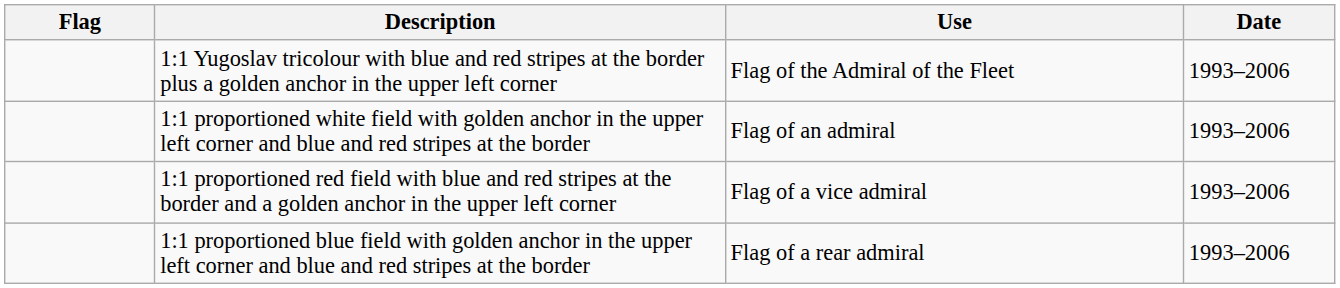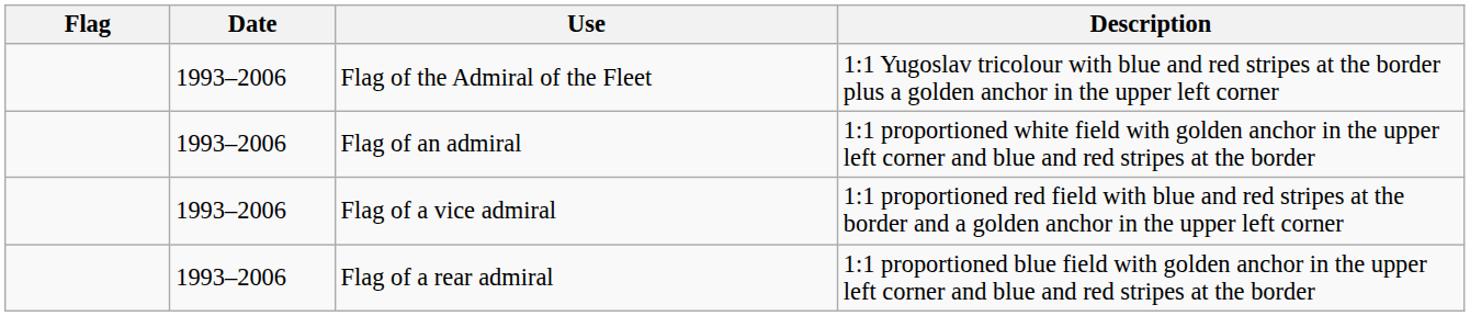 <table class="wikitable">
 <tr>
 <th width="100">Flag</th>
+<th width="100">Date</th>
+<th width="320" align="center">Use</th>
 <th width="400" align="center">Description</th>
-<th width="320" align="center">Use</th>
-<th width="100">Date</th>
 </tr>
 <tr>
 <td></td>
+<td>1993–2006</td>
+<td> Flag of the Admiral of the Fleet</td>
 <td>1:1 Yugoslav tricolour with blue and red stripes at the border plus a golden anchor in the upper left corner</td>
-<td> Flag of the Admiral of the Fleet</td>
-<td>1993–2006</td>
 </tr>
 <tr>
 <td></td>
+<td>1993–2006</td>
+<td> Flag of an admiral</td>
 <td>1:1 proportioned white field with golden anchor in the upper left corner and blue and red stripes at the border</td>
-<td> Flag of an admiral</td>
-<td>1993–2006</td>
 </tr>
 <tr>
 <td></td>
+<td>1993–2006</td>
+<td> Flag of a vice admiral</td>
 <td>1:1 proportioned red field with blue and red stripes at the border and a golden anchor in the upper left corner</td>
-<td> Flag of a vice admiral</td>
-<td>1993–2006</td>
 </tr>
 <tr>
 <td></td>
+<td>1993–2006</td>
+<td> Flag of a rear admiral</td>
 <td>1:1 proportioned blue field with golden anchor in the upper left corner and blue and red stripes at the border</td>
-<td> Flag of a rear admiral</td>
-<td>1993–2006</td>
 </tr>
 </table>
